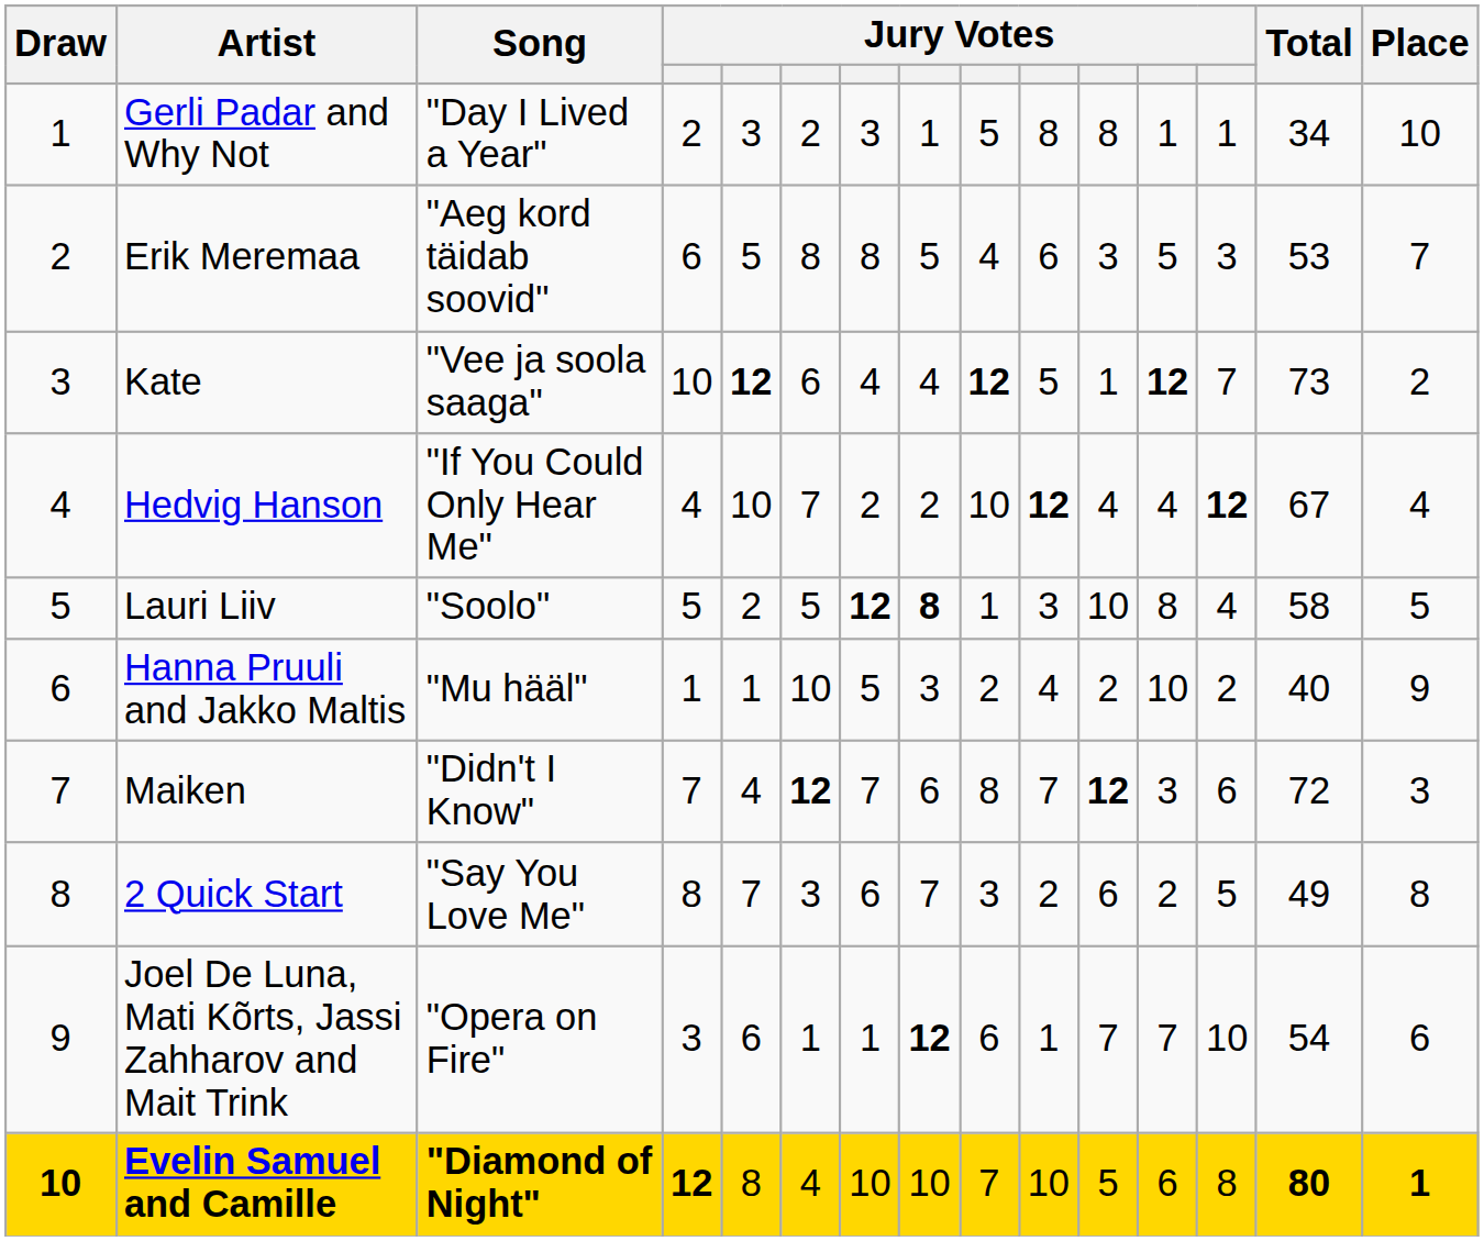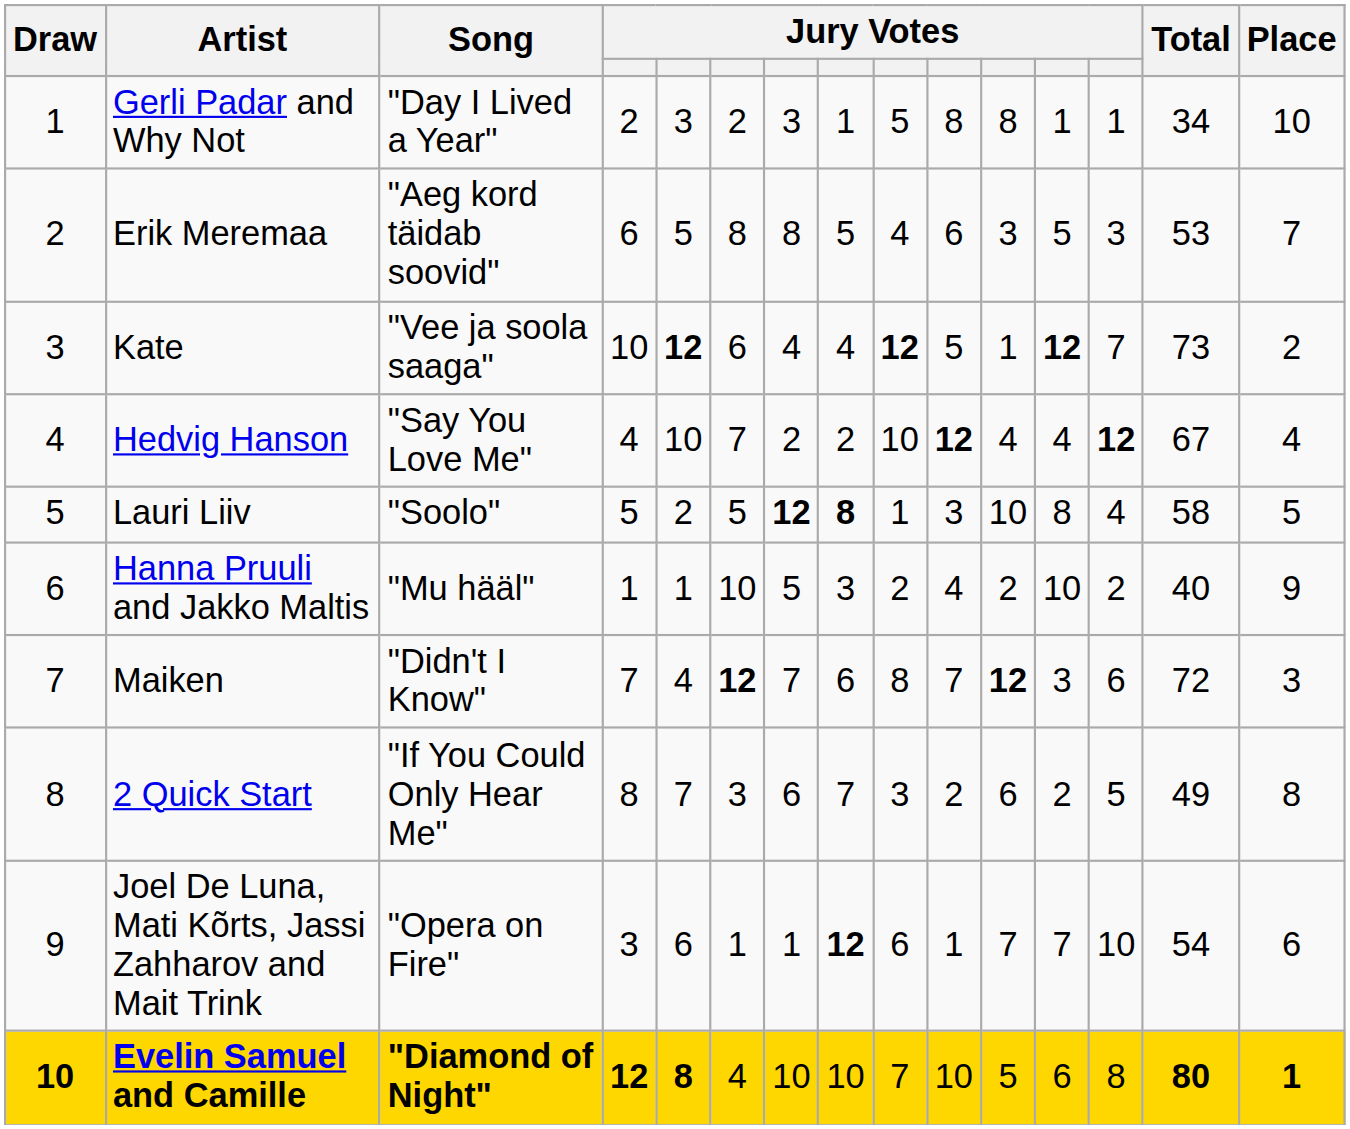 <table class="sortable wikitable" style="margin: 1em auto 1em auto; text-align:center">
 <tr>
 <th rowspan="2">Draw</th>
 <th rowspan="2">Artist</th>
 <th rowspan="2">Song</th>
 <th colspan="10">Jury Votes</th>
 <th rowspan="2">Total</th>
 <th rowspan="2">Place</th>
 </tr>
 <tr>
 <th></th>
 <th></th>
 <th></th>
 <th></th>
 <th></th>
 <th></th>
 <th></th>
 <th></th>
 <th></th>
 <th></th>
 </tr>
 <tr>
 <td>1</td>
 <td align="left"><a href='#'>Gerli Padar</a> and Why Not</td>
 <td align="left">"Day I Lived a Year"</td>
 <td>2</td>
 <td>3</td>
 <td>2</td>
 <td>3</td>
 <td>1</td>
 <td>5</td>
 <td>8</td>
 <td>8</td>
 <td>1</td>
 <td>1</td>
 <td>34</td>
 <td>10</td>
 </tr>
 <tr>
 <td>2</td>
 <td align="left">Erik Meremaa</td>
 <td align="left">"Aeg kord täidab soovid"</td>
 <td>6</td>
 <td>5</td>
 <td>8</td>
 <td>8</td>
 <td>5</td>
 <td>4</td>
 <td>6</td>
 <td>3</td>
 <td>5</td>
 <td>3</td>
 <td>53</td>
 <td>7</td>
 </tr>
 <tr>
 <td>3</td>
 <td align="left">Kate</td>
 <td align="left">"Vee ja soola saaga"</td>
 <td>10</td>
 <td><strong>12</strong></td>
 <td>6</td>
 <td>4</td>
 <td>4</td>
 <td><strong>12</strong></td>
 <td>5</td>
 <td>1</td>
 <td><strong>12</strong></td>
 <td>7</td>
 <td>73</td>
 <td>2</td>
 </tr>
 <tr>
 <td>4</td>
 <td align="left"><a href='#'>Hedvig Hanson</a></td>
-<td align="left">"If You Could Only Hear Me"</td>
+<td align="left">"Say You Love Me"</td>
 <td>4</td>
 <td>10</td>
 <td>7</td>
 <td>2</td>
 <td>2</td>
 <td>10</td>
 <td><strong>12</strong></td>
 <td>4</td>
 <td>4</td>
 <td><strong>12</strong></td>
 <td>67</td>
 <td>4</td>
 </tr>
 <tr>
 <td>5</td>
 <td align="left">Lauri Liiv</td>
 <td align="left">"Soolo"</td>
 <td>5</td>
 <td>2</td>
 <td>5</td>
 <td><strong>12</strong></td>
 <td><strong>8</strong></td>
 <td>1</td>
 <td>3</td>
 <td>10</td>
 <td>8</td>
 <td>4</td>
 <td>58</td>
 <td>5</td>
 </tr>
 <tr>
 <td>6</td>
 <td align="left"><a href='#'>Hanna Pruuli</a> and Jakko Maltis</td>
 <td align="left">"Mu hääl"</td>
 <td>1</td>
 <td>1</td>
 <td>10</td>
 <td>5</td>
 <td>3</td>
 <td>2</td>
 <td>4</td>
 <td>2</td>
 <td>10</td>
 <td>2</td>
 <td>40</td>
 <td>9</td>
 </tr>
 <tr>
 <td>7</td>
 <td align="left">Maiken</td>
 <td align="left">"Didn't I Know"</td>
 <td>7</td>
 <td>4</td>
 <td><strong>12</strong></td>
 <td>7</td>
 <td>6</td>
 <td>8</td>
 <td>7</td>
 <td><strong>12</strong></td>
 <td>3</td>
 <td>6</td>
 <td>72</td>
 <td>3</td>
 </tr>
 <tr>
 <td>8</td>
 <td align="left"><a href='#'>2 Quick Start</a></td>
-<td align="left">"Say You Love Me"</td>
+<td align="left">"If You Could Only Hear Me"</td>
 <td>8</td>
 <td>7</td>
 <td>3</td>
 <td>6</td>
 <td>7</td>
 <td>3</td>
 <td>2</td>
 <td>6</td>
 <td>2</td>
 <td>5</td>
 <td>49</td>
 <td>8</td>
 </tr>
 <tr>
 <td>9</td>
 <td align="left">Joel De Luna, Mati Kõrts, Jassi Zahharov and Mait Trink</td>
 <td align="left">"Opera on Fire"</td>
 <td>3</td>
 <td>6</td>
 <td>1</td>
 <td>1</td>
 <td><strong>12</strong></td>
 <td>6</td>
 <td>1</td>
 <td>7</td>
 <td>7</td>
 <td>10</td>
 <td>54</td>
 <td>6</td>
 </tr>
 <tr style="background:gold;">
 <td><strong>10</strong></td>
 <td align="left"><strong><a href='#'>Evelin Samuel</a> and Camille</strong></td>
 <td align="left"><strong>"Diamond of Night"</strong></td>
 <td><strong>12</strong></td>
-<td>8</td>
+<td><strong>8</strong></td>
 <td>4</td>
 <td>10</td>
 <td>10</td>
 <td>7</td>
 <td>10</td>
 <td>5</td>
 <td>6</td>
 <td>8</td>
 <td><strong>80</strong></td>
 <td><strong>1</strong></td>
 </tr>
 </table>
